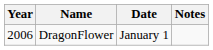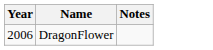 <table class="wikitable">
 <tr>
 <th>Year</th>
 <th>Name</th>
-<th>Date</th>
 <th>Notes</th>
 </tr>
 <tr>
 <td>2006</td>
 <td>DragonFlower</td>
-<td>January 1</td>
 <td></td>
 </tr>
 </table>
